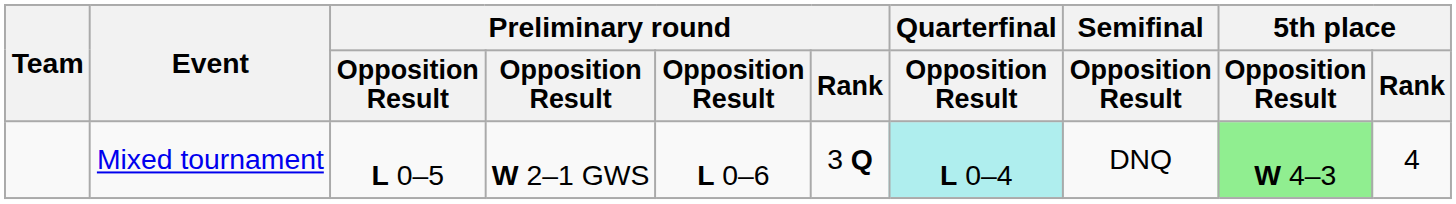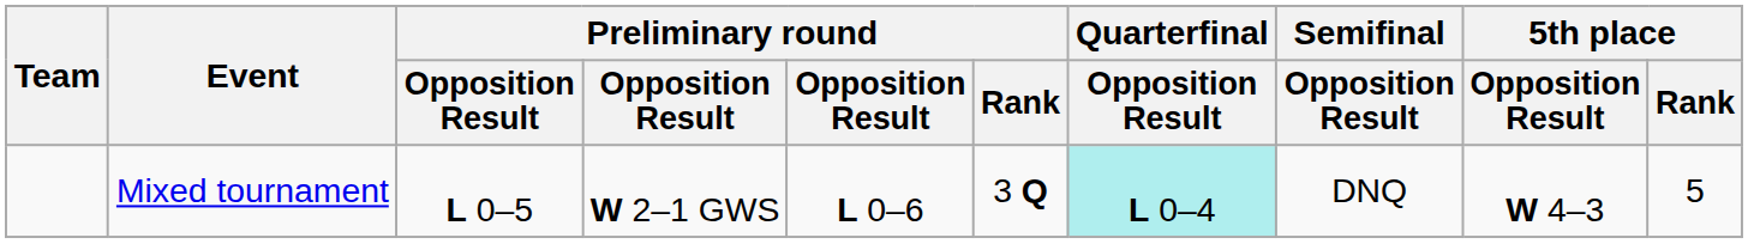 <table class=wikitable style="font-size:90%; text-align:center">
 <tr>
 <th rowspan=2>Team</th>
 <th rowspan=2>Event</th>
 <th colspan=4>Preliminary round</th>
 <th>Quarterfinal</th>
 <th>Semifinal</th>
 <th colspan=2>5th place</th>
 </tr>
 <tr style=font-size:95%>
 <th>Opposition<br>Result</th>
 <th>Opposition<br>Result</th>
 <th>Opposition<br>Result</th>
 <th>Rank</th>
 <th>Opposition<br>Result</th>
 <th>Opposition<br>Result</th>
 <th>Opposition<br>Result</th>
 <th>Rank</th>
 </tr>
 <tr>
 <td align=left></td>
 <td align=left><a href='#'>Mixed tournament</a></td>
 <td><br><strong>L</strong> 0–5</td>
 <td><br><strong>W</strong> 2–1 GWS</td>
 <td><br><strong>L</strong> 0–6</td>
 <td>3 <strong>Q</strong></td>
 <td style="background: paleturquoise;"><br><strong>L</strong> 0–4</td>
 <td>DNQ</td>
-<td style="background: lightgreen;"><br><strong>W</strong> 4–3</td>
-<td>4</td>
+<td><br><strong>W</strong> 4–3</td>
+<td>5</td>
 </tr>
 </table>
